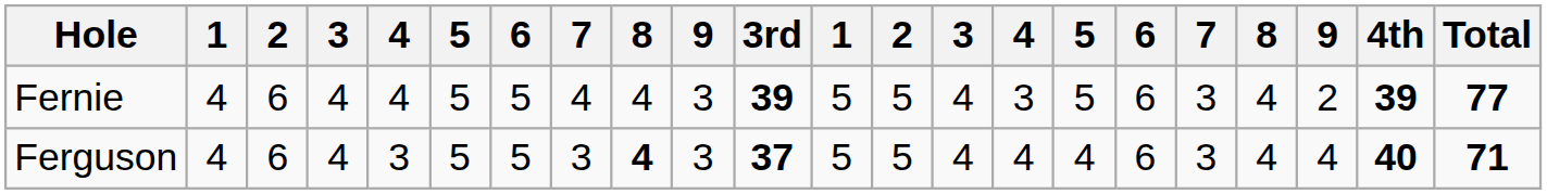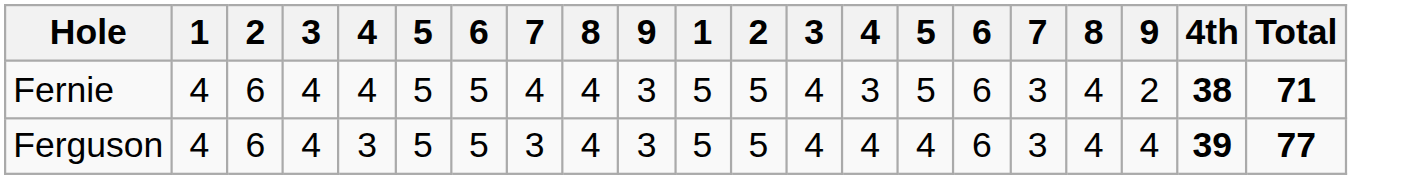 <table class="wikitable" style="text-align:center">
 <tr>
 <th>Hole</th>
 <th> 1 </th>
 <th> 2 </th>
 <th> 3 </th>
 <th> 4 </th>
 <th> 5 </th>
 <th> 6 </th>
 <th> 7 </th>
 <th> 8 </th>
 <th> 9 </th>
-<th>3rd</th>
 <th> 1 </th>
 <th> 2 </th>
 <th> 3 </th>
 <th> 4 </th>
 <th> 5 </th>
 <th> 6 </th>
 <th> 7 </th>
 <th> 8 </th>
 <th> 9 </th>
 <th>4th</th>
 <th>Total</th>
 </tr>
 <tr>
 <td align=left> Fernie</td>
 <td>4</td>
 <td>6</td>
 <td>4</td>
 <td>4</td>
 <td>5</td>
 <td>5</td>
 <td>4</td>
 <td>4</td>
 <td>3</td>
-<td><strong>39</strong></td>
 <td>5</td>
 <td>5</td>
 <td>4</td>
 <td>3</td>
 <td>5</td>
 <td>6</td>
 <td>3</td>
 <td>4</td>
 <td>2</td>
-<td><strong>39</strong></td>
-<td><strong>77</strong></td>
+<td><strong>38</strong></td>
+<td><strong>71</strong></td>
 </tr>
 <tr>
 <td align=left> Ferguson</td>
 <td>4</td>
 <td>6</td>
 <td>4</td>
 <td>3</td>
 <td>5</td>
 <td>5</td>
 <td>3</td>
-<td><strong>4</strong></td>
+<td>4</td>
 <td>3</td>
-<td><strong>37</strong></td>
 <td>5</td>
 <td>5</td>
 <td>4</td>
 <td>4</td>
 <td>4</td>
 <td>6</td>
 <td>3</td>
 <td>4</td>
 <td>4</td>
-<td><strong>40</strong></td>
-<td><strong>71</strong></td>
+<td><strong>39</strong></td>
+<td><strong>77</strong></td>
 </tr>
 </table>
